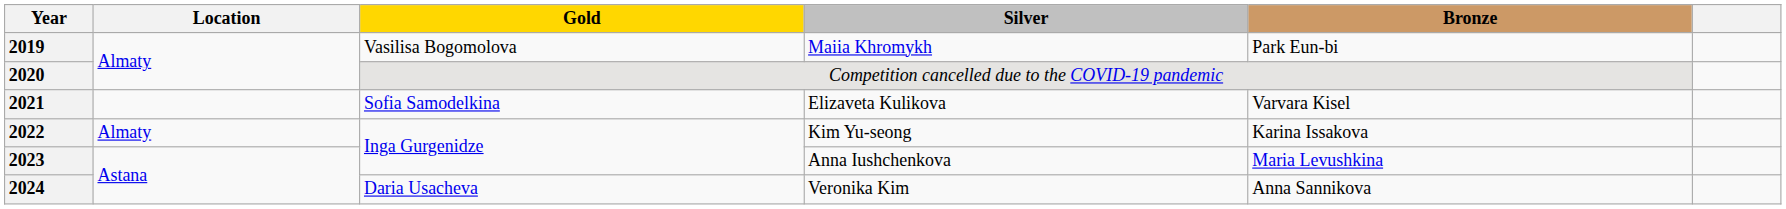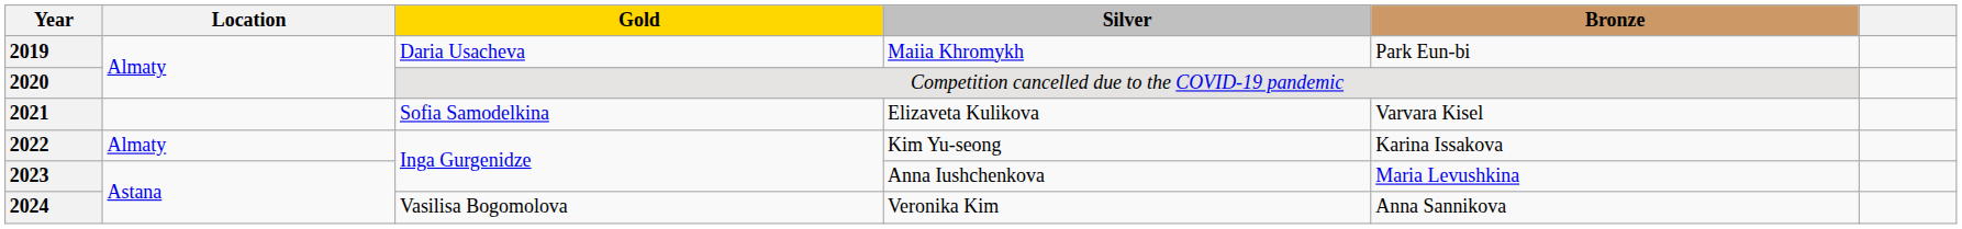 <table class="wikitable unsortable" style="text-align:left; width:80%">
 <tr>
 <th scope="col" style="text-align:center; width:5%">Year</th>
 <th scope="col" style="text-align:center; width:15%">Location</th>
 <th scope="col" style="text-align:center; width:25%; background:gold">Gold</th>
 <th scope="col" style="text-align:center; width:25%; background:silver">Silver</th>
 <th scope="col" style="text-align:center; width:25%; background:#c96">Bronze</th>
 <th scope="col" style="text-align:center; width:5%"></th>
 </tr>
 <tr>
 <th scope="row" style="text-align:left">2019</th>
 <td rowspan="2"><a href='#'>Almaty</a></td>
-<td> Vasilisa Bogomolova</td>
+<td> <a href='#'>Daria Usacheva</a></td>
 <td> <a href='#'>Maiia Khromykh</a></td>
 <td> Park Eun-bi</td>
 <td></td>
 </tr>
 <tr>
 <th scope="row" style="text-align:left">2020</th>
 <td colspan="3" bgcolor="e5e4e2" align="center"><em>Competition cancelled due to the <a href='#'>COVID-19 pandemic</a></em></td>
 <td></td>
 </tr>
 <tr>
 <th scope="row" style="text-align:left">2021</th>
 <td></td>
 <td> <a href='#'>Sofia Samodelkina</a></td>
 <td> Elizaveta Kulikova</td>
 <td> Varvara Kisel</td>
 <td></td>
 </tr>
 <tr>
 <th scope="row" style="text-align:left">2022</th>
 <td><a href='#'>Almaty</a></td>
 <td rowspan="2"> <a href='#'>Inga Gurgenidze</a></td>
 <td> Kim Yu-seong</td>
 <td> Karina Issakova</td>
 <td></td>
 </tr>
 <tr>
 <th scope="row" style="text-align:left">2023</th>
 <td rowspan="2"><a href='#'>Astana</a></td>
 <td> Anna Iushchenkova</td>
 <td> <a href='#'>Maria Levushkina</a></td>
 <td></td>
 </tr>
 <tr>
 <th scope="row" style="text-align:left">2024</th>
-<td> <a href='#'>Daria Usacheva</a></td>
+<td> Vasilisa Bogomolova</td>
 <td> Veronika Kim</td>
 <td> Anna Sannikova</td>
 <td></td>
 </tr>
 </table>
